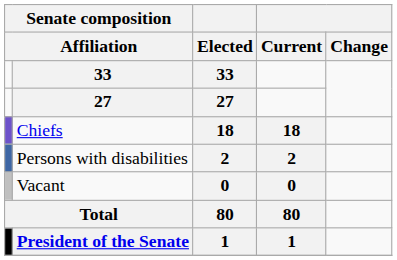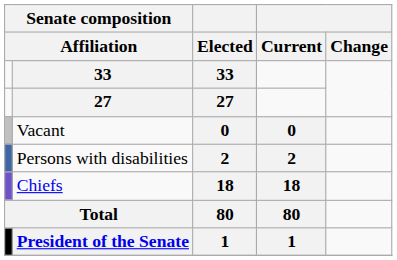 <table class="wikitable" text-align: center;">
 <tr>
 <th colspan="2">Senate composition</th>
 <th></th>
 <th colspan="2"></th>
 </tr>
 <tr>
 <th colspan="2" class=unsortable style="text-align: center; vertical-align: middle; width: 150px;">Affiliation</th>
 <th colspan="1" style="vertical-align: top;">Elected</th>
 <th colspan="1" style="vertical-align: top;">Current</th>
 <th colspan="1" style="vertical-align: top;">Change</th>
 </tr>
 <tr>
 <td></td>
 <th>33</th>
 <th>33</th>
 <td></td>
 </tr>
 <tr>
 <td></td>
 <th>27</th>
 <th>27</th>
 <td></td>
 </tr>
 <tr>
-<td bgcolor=#6D52CA></td>
-<td><a href='#'>Chiefs</a></td>
-<th>18</th>
-<th>18</th>
+<td bgcolor=#C0C0C0></td>
+<td>Vacant</td>
+<th>0</th>
+<th>0</th>
 <td></td>
 </tr>
 <tr>
 <td bgcolor=#3E66A4></td>
 <td>Persons with disabilities</td>
 <th>2</th>
 <th>2</th>
 <td></td>
 </tr>
 <tr>
-<td bgcolor=#C0C0C0></td>
-<td>Vacant</td>
-<th>0</th>
-<th>0</th>
+<td bgcolor=#6D52CA></td>
+<td><a href='#'>Chiefs</a></td>
+<th>18</th>
+<th>18</th>
 <td></td>
 </tr>
 <tr>
 <th colspan="2">Total</th>
 <th>80</th>
 <th>80</th>
 <td></td>
 </tr>
 <tr>
 <td bgcolor=black></td>
 <th colspan="1"><a href='#'>President of the Senate</a></th>
 <th>1</th>
 <th>1</th>
 <td></td>
 </tr>
 <tr>
 </tr>
 </table>
